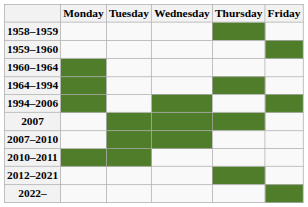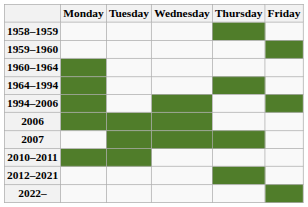 <table class="wikitable">
 <tr>
 <th colspan=1></th>
 <th colspan=1>Monday</th>
 <th colspan=1>Tuesday</th>
 <th colspan=1>Wednesday</th>
 <th colspan=1>Thursday</th>
 <th colspan=1>Friday</th>
 </tr>
 <tr>
 <th>1958–1959</th>
 <td></td>
 <td></td>
 <td></td>
 <td style="background:#507D2A;"></td>
 <td></td>
 </tr>
 <tr>
 <th>1959–1960</th>
 <td></td>
 <td></td>
 <td></td>
 <td></td>
 <td style="background:#507D2A;"></td>
 </tr>
 <tr>
 <th>1960–1964</th>
 <td style="background:#507D2A;"></td>
 <td></td>
 <td></td>
 <td></td>
 <td></td>
 </tr>
 <tr>
 <th>1964–1994</th>
 <td style="background:#507D2A;"></td>
 <td></td>
 <td></td>
 <td style="background:#507D2A;"></td>
 <td></td>
 </tr>
 <tr>
 <th>1994–2006</th>
 <td style="background:#507D2A;"></td>
 <td></td>
 <td style="background:#507D2A;"></td>
 <td></td>
 <td style="background:#507D2A;"></td>
 </tr>
 <tr>
+<th>2006</th>
+<td style="background:#507D2A;"></td>
+<td style="background:#507D2A;"></td>
+<td style="background:#507D2A;"></td>
+<td></td>
+<td></td>
+</tr>
+<tr>
 <th>2007</th>
 <td></td>
 <td style="background:#507D2A;"></td>
 <td style="background:#507D2A;"></td>
 <td style="background:#507D2A;"></td>
-<td></td>
-</tr>
-<tr>
-<th>2007–2010</th>
-<td></td>
-<td style="background:#507D2A;"></td>
-<td style="background:#507D2A;"></td>
-<td></td>
 <td></td>
 </tr>
 <tr>
 <th>2010–2011</th>
 <td style="background:#507D2A;"></td>
 <td style="background:#507D2A;"></td>
 <td></td>
 <td></td>
 <td></td>
 </tr>
 <tr>
 <th>2012–2021</th>
 <td></td>
 <td></td>
 <td></td>
 <td style="background:#507D2A;"></td>
 <td></td>
 </tr>
 <tr>
 <th>2022–</th>
 <td></td>
 <td></td>
 <td></td>
 <td></td>
 <td style="background:#507D2A;"></td>
 </tr>
 </table>
